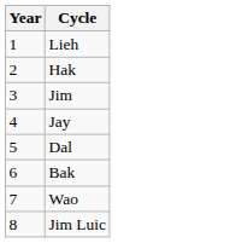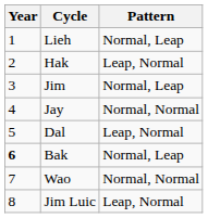 <table class="wikitable">
 <tr>
 <th>Year</th>
 <th>Cycle</th>
+<th>Pattern</th>
 </tr>
 <tr>
 <td>1</td>
 <td>Lieh</td>
+<td>Normal, Leap</td>
 </tr>
 <tr>
 <td>2</td>
 <td>Hak</td>
+<td>Leap, Normal</td>
 </tr>
 <tr>
 <td>3</td>
 <td>Jim</td>
+<td>Normal, Leap</td>
 </tr>
 <tr>
 <td>4</td>
 <td>Jay</td>
+<td>Normal, Normal</td>
 </tr>
 <tr>
 <td>5</td>
 <td>Dal</td>
+<td>Leap, Normal</td>
 </tr>
 <tr>
-<td>6</td>
+<td><strong>6</strong></td>
 <td>Bak</td>
+<td>Normal, Leap</td>
 </tr>
 <tr>
 <td>7</td>
 <td>Wao</td>
+<td>Normal, Normal</td>
 </tr>
 <tr>
 <td>8</td>
 <td>Jim Luic</td>
+<td>Leap, Normal</td>
 </tr>
 </table>
